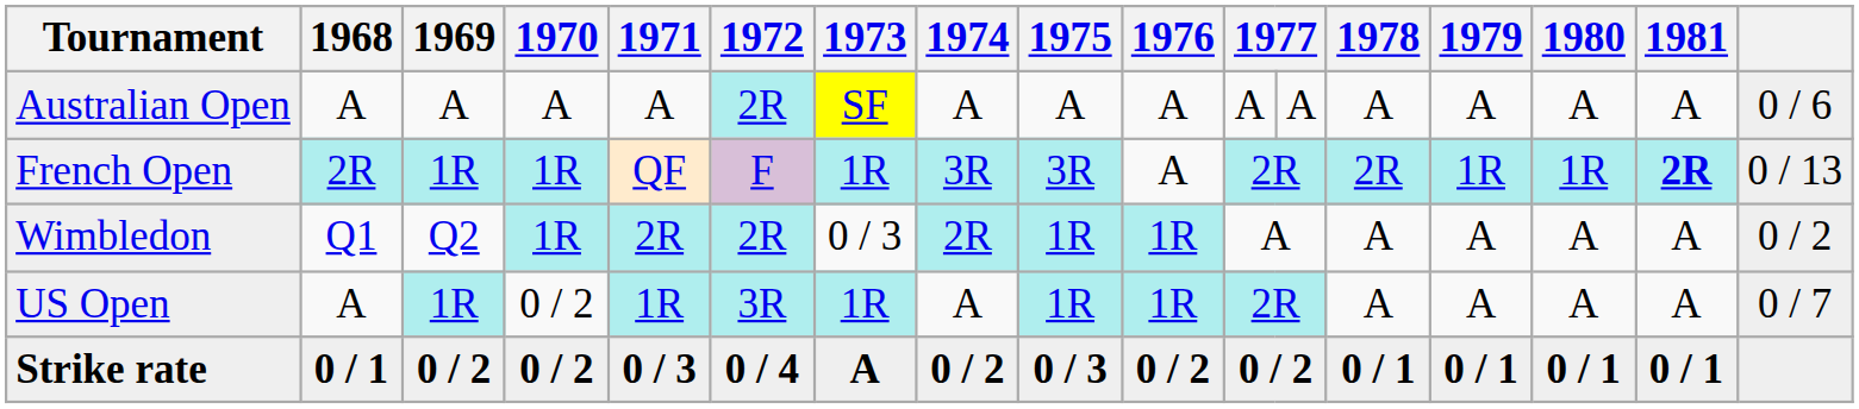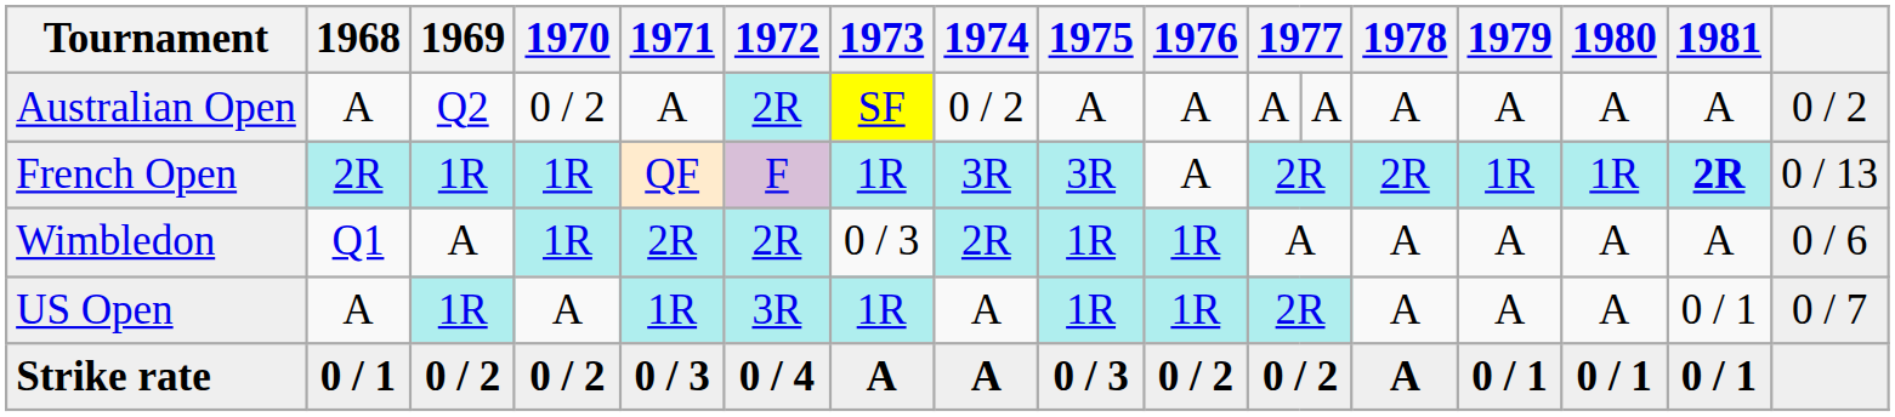 <table class=wikitable style=text-align:center>
 <tr>
 <th>Tournament</th>
 <th>1968</th>
 <th>1969</th>
 <th><a href='#'>1970</a></th>
 <th><a href='#'>1971</a></th>
 <th><a href='#'>1972</a></th>
 <th><a href='#'>1973</a></th>
 <th><a href='#'>1974</a></th>
 <th><a href='#'>1975</a></th>
 <th><a href='#'>1976</a></th>
 <th colspan=2><a href='#'>1977</a></th>
 <th><a href='#'>1978</a></th>
 <th><a href='#'>1979</a></th>
 <th><a href='#'>1980</a></th>
 <th><a href='#'>1981</a></th>
 <th></th>
 </tr>
 <tr>
 <td align=left bgcolor=#efefef><a href='#'>Australian Open</a></td>
 <td>A</td>
-<td>A</td>
-<td>A</td>
+<td><a href='#'>Q2</a></td>
+<td>0 / 2</td>
 <td>A</td>
 <td bgcolor=afeeee><a href='#'>2R</a></td>
 <td bgcolor=yellow><a href='#'>SF</a></td>
+<td>0 / 2</td>
 <td>A</td>
 <td>A</td>
 <td>A</td>
 <td>A</td>
 <td>A</td>
 <td>A</td>
 <td>A</td>
 <td>A</td>
-<td>A</td>
-<td bgcolor=#efefef>0 / 6</td>
+<td bgcolor=#efefef>0 / 2</td>
 </tr>
 <tr>
 <td align=left bgcolor=#efefef><a href='#'>French Open</a></td>
 <td bgcolor=afeeee><a href='#'>2R</a></td>
 <td bgcolor=afeeee><a href='#'>1R</a></td>
 <td bgcolor=afeeee><a href='#'>1R</a></td>
 <td bgcolor=ffebcd><a href='#'>QF</a></td>
 <td bgcolor=thistle><a href='#'>F</a></td>
 <td bgcolor=afeeee><a href='#'>1R</a></td>
 <td bgcolor=afeeee><a href='#'>3R</a></td>
 <td bgcolor=afeeee><a href='#'>3R</a></td>
 <td>A</td>
 <td bgcolor=afeeee colspan=2><a href='#'>2R</a></td>
 <td bgcolor=afeeee><a href='#'>2R</a></td>
 <td bgcolor=afeeee><a href='#'>1R</a></td>
 <td bgcolor=afeeee><a href='#'>1R</a></td>
 <td bgcolor=afeeee><strong><a href='#'>2R</a></strong></td>
 <td bgcolor=#efefef>0 / 13</td>
 </tr>
 <tr>
 <td align=left bgcolor=#efefef><a href='#'>Wimbledon</a></td>
 <td><a href='#'>Q1</a></td>
-<td><a href='#'>Q2</a></td>
+<td>A</td>
 <td bgcolor=afeeee><a href='#'>1R</a></td>
 <td bgcolor=afeeee><a href='#'>2R</a></td>
 <td bgcolor=afeeee><a href='#'>2R</a></td>
 <td>0 / 3</td>
 <td bgcolor=afeeee><a href='#'>2R</a></td>
 <td bgcolor=afeeee><a href='#'>1R</a></td>
 <td bgcolor=afeeee><a href='#'>1R</a></td>
 <td colspan=2>A</td>
 <td>A</td>
 <td>A</td>
 <td>A</td>
 <td>A</td>
-<td bgcolor=#efefef>0 / 2</td>
+<td bgcolor=#efefef>0 / 6</td>
 </tr>
 <tr>
 <td align=left bgcolor=#efefef><a href='#'>US Open</a></td>
 <td>A</td>
 <td bgcolor=afeeee><a href='#'>1R</a></td>
-<td>0 / 2</td>
+<td>A</td>
 <td bgcolor=afeeee><a href='#'>1R</a></td>
 <td bgcolor=afeeee><a href='#'>3R</a></td>
 <td bgcolor=afeeee><a href='#'>1R</a></td>
 <td>A</td>
 <td bgcolor=afeeee><a href='#'>1R</a></td>
 <td bgcolor=afeeee><a href='#'>1R</a></td>
 <td bgcolor=afeeee colspan=2><a href='#'>2R</a></td>
 <td>A</td>
 <td>A</td>
 <td>A</td>
-<td>A</td>
+<td>0 / 1</td>
 <td bgcolor=#efefef>0 / 7</td>
 </tr>
 <tr style="font-weight:bold; background:#efefef;">
 <td style=text-align:left>Strike rate</td>
 <td>0 / 1</td>
 <td>0 / 2</td>
 <td>0 / 2</td>
 <td>0 / 3</td>
 <td>0 / 4</td>
 <td>A</td>
-<td>0 / 2</td>
+<td>A</td>
 <td>0 / 3</td>
 <td>0 / 2</td>
 <td colspan=2>0 / 2</td>
-<td>0 / 1</td>
+<td>A</td>
 <td>0 / 1</td>
 <td>0 / 1</td>
 <td>0 / 1</td>
 <td></td>
 </tr>
 </table>
